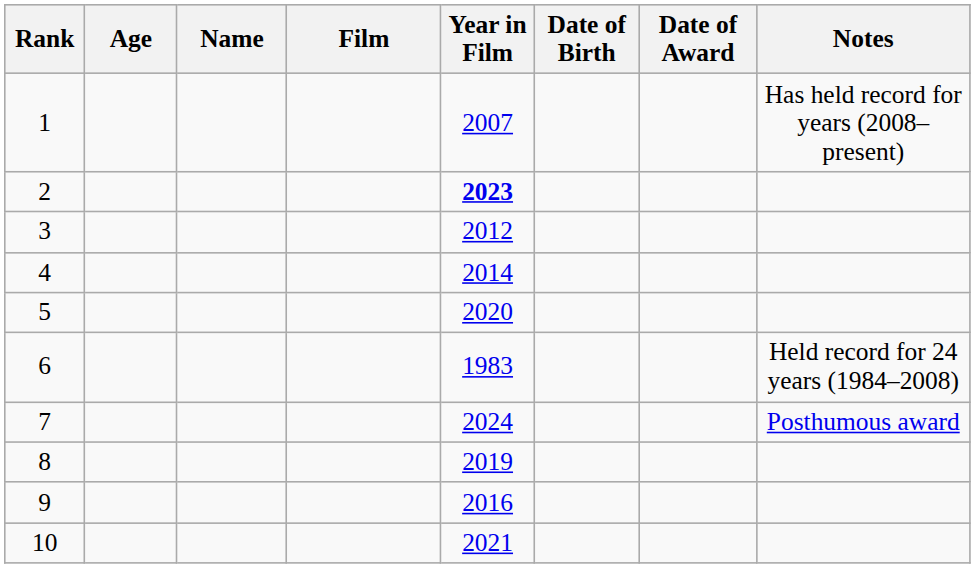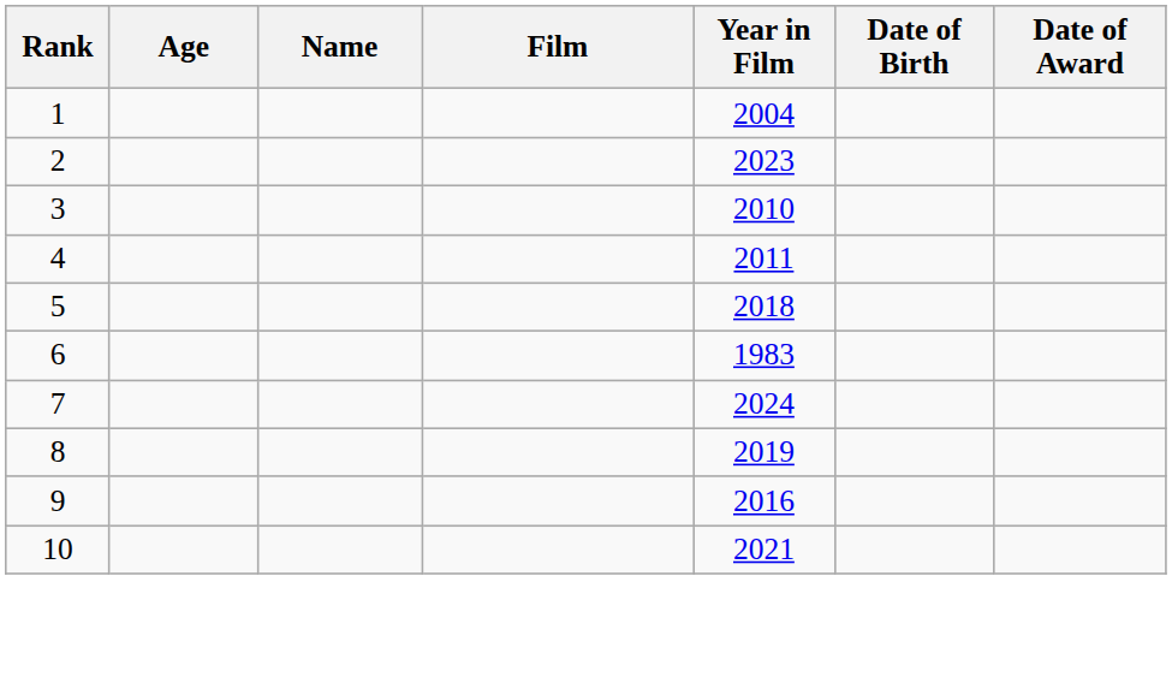 <table class="wikitable sortable" style="text-align: center">
 <tr>
 <th style="width:065px;">Rank</th>
 <th style="width:150px;">Age</th>
 <th style="width:150px;">Name</th>
 <th style="width:325px;">Film</th>
 <th style="width:130px;">Year in Film</th>
 <th style="width:150px;">Date of Birth</th>
 <th style="width:150px;">Date of Award</th>
-<th style="width:325px;">Notes</th>
 </tr>
 <tr>
 <td>1</td>
 <td></td>
 <td></td>
 <td></td>
-<td><a href='#'>2007</a></td>
+<td><a href='#'>2004</a></td>
 <td></td>
 <td></td>
-<td>Has held record for  years (2008–present)</td>
 </tr>
 <tr>
 <td>2</td>
 <td></td>
 <td></td>
 <td></td>
-<td><strong><a href='#'>2023</a></strong></td>
-<td></td>
+<td><a href='#'>2023</a></td>
 <td></td>
 <td></td>
 </tr>
 <tr>
 <td>3</td>
 <td></td>
 <td></td>
 <td></td>
-<td><a href='#'>2012</a></td>
-<td></td>
+<td><a href='#'>2010</a></td>
 <td></td>
 <td></td>
 </tr>
 <tr>
 <td>4</td>
 <td></td>
 <td></td>
 <td></td>
-<td><a href='#'>2014</a></td>
-<td></td>
+<td><a href='#'>2011</a></td>
 <td></td>
 <td></td>
 </tr>
 <tr>
 <td>5</td>
 <td></td>
 <td></td>
 <td></td>
-<td><a href='#'>2020</a></td>
-<td></td>
+<td><a href='#'>2018</a></td>
 <td></td>
 <td></td>
 </tr>
 <tr>
 <td>6</td>
 <td></td>
 <td></td>
 <td></td>
 <td><a href='#'>1983</a></td>
 <td></td>
 <td></td>
-<td>Held record for 24 years (1984–2008)</td>
 </tr>
 <tr>
 <td>7</td>
 <td></td>
 <td></td>
 <td></td>
 <td><a href='#'>2024</a></td>
 <td></td>
 <td></td>
-<td><a href='#'>Posthumous award</a></td>
 </tr>
 <tr>
 <td>8</td>
 <td></td>
 <td></td>
 <td></td>
 <td><a href='#'>2019</a></td>
-<td></td>
 <td></td>
 <td></td>
 </tr>
 <tr>
 <td>9</td>
 <td></td>
 <td></td>
 <td></td>
 <td><a href='#'>2016</a></td>
 <td></td>
 <td></td>
-<td></td>
 </tr>
 <tr>
 <td>10</td>
 <td></td>
 <td></td>
 <td></td>
 <td><a href='#'>2021</a></td>
 <td></td>
 <td></td>
-<td></td>
 </tr>
 </table>
